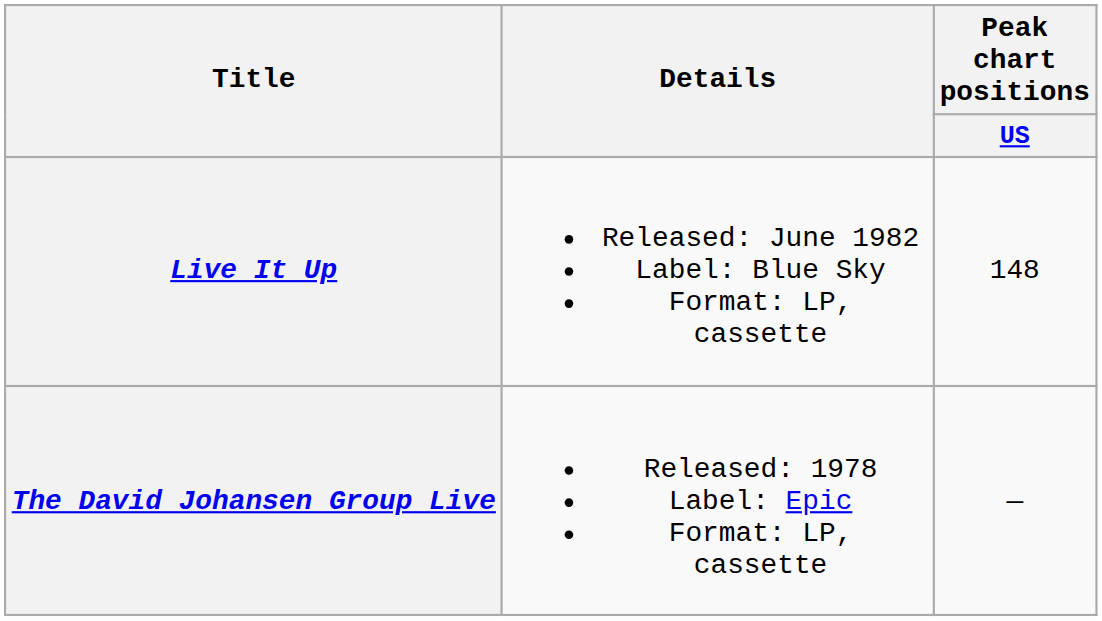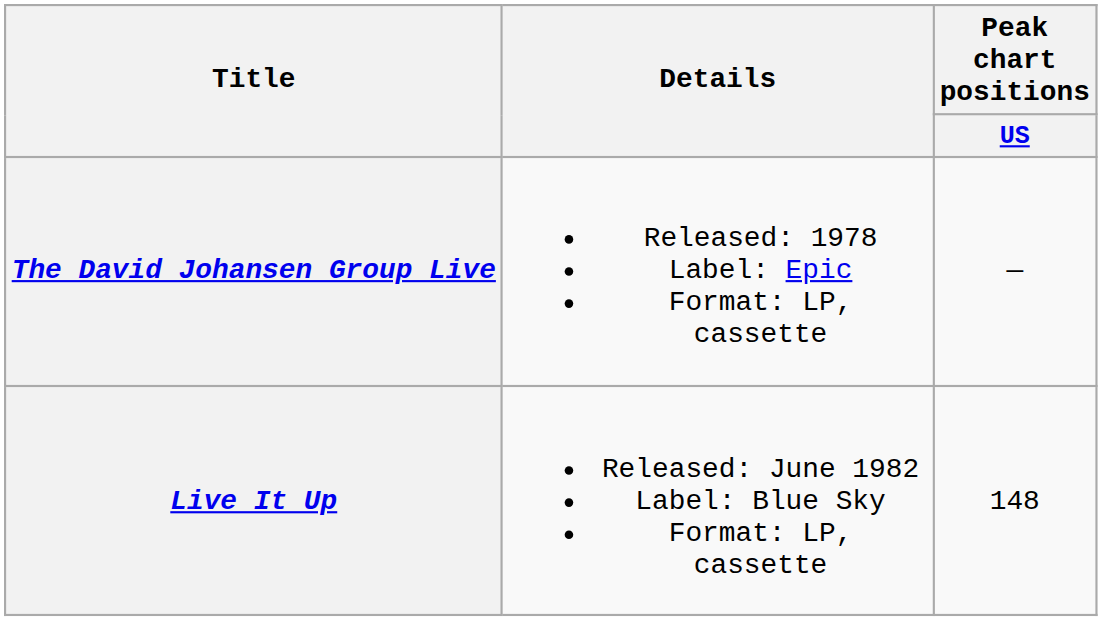 <table class="wikitable plainrowheaders" style="text-align:center;">
 <tr>
 <th scope="col" rowspan="2">Title</th>
 <th scope="col" rowspan="2" style="width:15em;">Details</th>
 <th>Peak chart positions</th>
 </tr>
 <tr>
 <th scope="col" style="width:3em;font-size:90%;"><a href='#'>US</a><br></th>
 </tr>
 <tr>
+<th scope="row"><em><a href='#'>The David Johansen Group Live</a></em></th>
+<td><br><ul><li>Released: 1978</li><li>Label: <a href='#'>Epic</a></li><li>Format: LP, cassette</li></ul></td>
+<td>—</td>
+</tr>
+<tr>
 <th scope="row"><em><a href='#'>Live It Up</a></em></th>
 <td><br><ul><li>Released: June 1982</li><li>Label: Blue Sky</li><li>Format: LP, cassette</li></ul></td>
 <td>148</td>
 </tr>
-<tr>
-<th scope="row"><em><a href='#'>The David Johansen Group Live</a></em></th>
-<td><br><ul><li>Released: 1978</li><li>Label: <a href='#'>Epic</a></li><li>Format: LP, cassette</li></ul></td>
-<td>—</td>
-</tr>
 </table>
